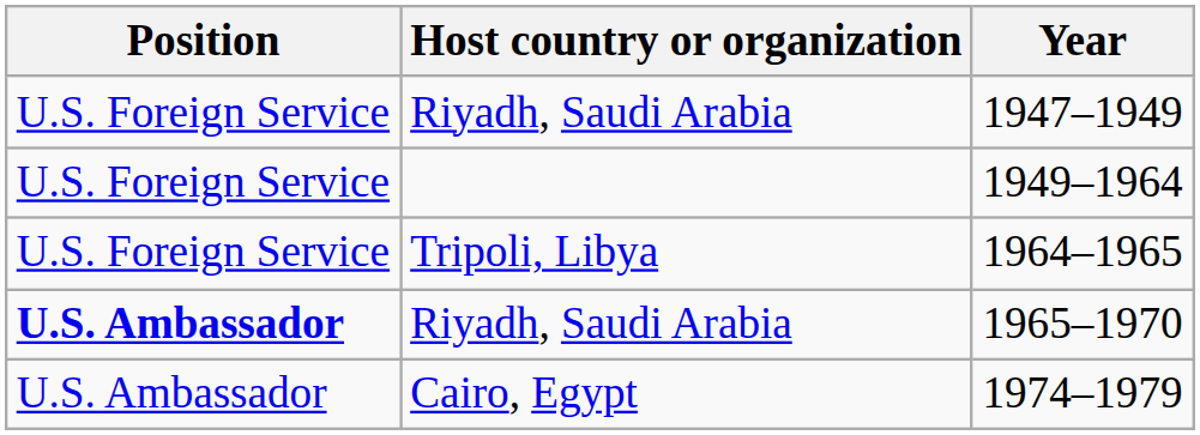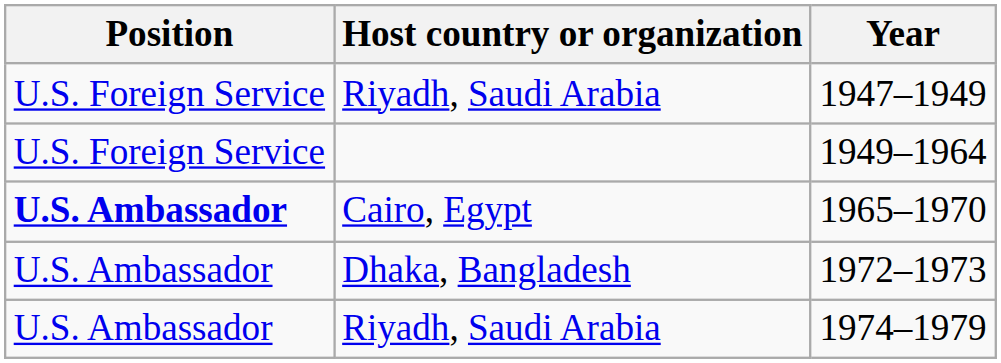 <table class="wikitable sortable">
 <tr>
 <th>Position</th>
 <th>Host country or organization</th>
 <th>Year</th>
 </tr>
 <tr>
 <td><a href='#'>U.S. Foreign Service</a></td>
 <td><a href='#'>Riyadh</a>, <a href='#'>Saudi Arabia</a></td>
 <td>1947–1949</td>
 </tr>
 <tr>
 <td><a href='#'>U.S. Foreign Service</a></td>
 <td> </td>
 <td>1949–1964</td>
 </tr>
 <tr>
-<td><a href='#'>U.S. Foreign Service</a></td>
-<td><a href='#'>Tripoli, Libya</a></td>
-<td>1964–1965</td>
-</tr>
-<tr>
 <td><strong><a href='#'>U.S. Ambassador</a></strong></td>
-<td><a href='#'>Riyadh</a>, <a href='#'>Saudi Arabia</a></td>
+<td><a href='#'>Cairo</a>, <a href='#'>Egypt</a></td>
 <td>1965–1970</td>
 </tr>
 <tr>
 <td><a href='#'>U.S. Ambassador</a></td>
-<td><a href='#'>Cairo</a>, <a href='#'>Egypt</a></td>
+<td><a href='#'>Dhaka</a>, <a href='#'>Bangladesh</a></td>
+<td>1972–1973</td>
+</tr>
+<tr>
+<td><a href='#'>U.S. Ambassador</a></td>
+<td><a href='#'>Riyadh</a>, <a href='#'>Saudi Arabia</a></td>
 <td>1974–1979</td>
 </tr>
 </table>
